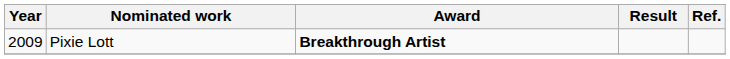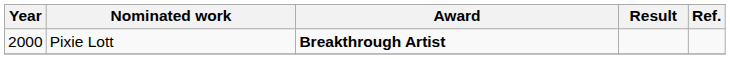 <table class="wikitable">
 <tr>
 <th>Year</th>
 <th width="250">Nominated work</th>
 <th width="325">Award</th>
 <th width="65">Result</th>
 <th>Ref.</th>
 </tr>
 <tr>
-<td>2009</td>
+<td>2000</td>
 <td>Pixie Lott</td>
 <td><strong>Breakthrough Artist</strong></td>
 <td></td>
 <td align="center"></td>
 </tr>
 <tr>
 </tr>
 </table>
